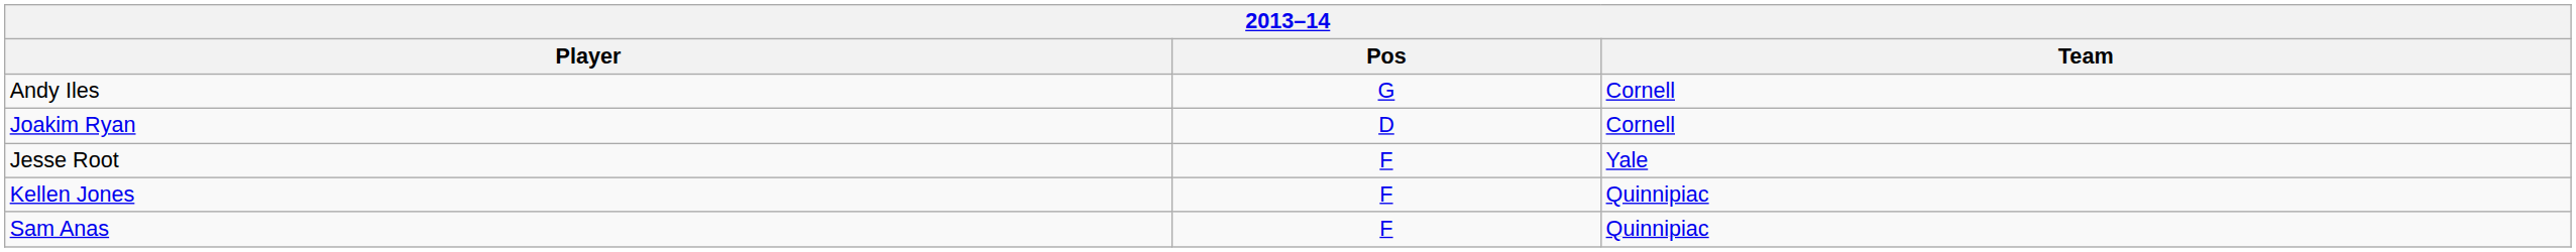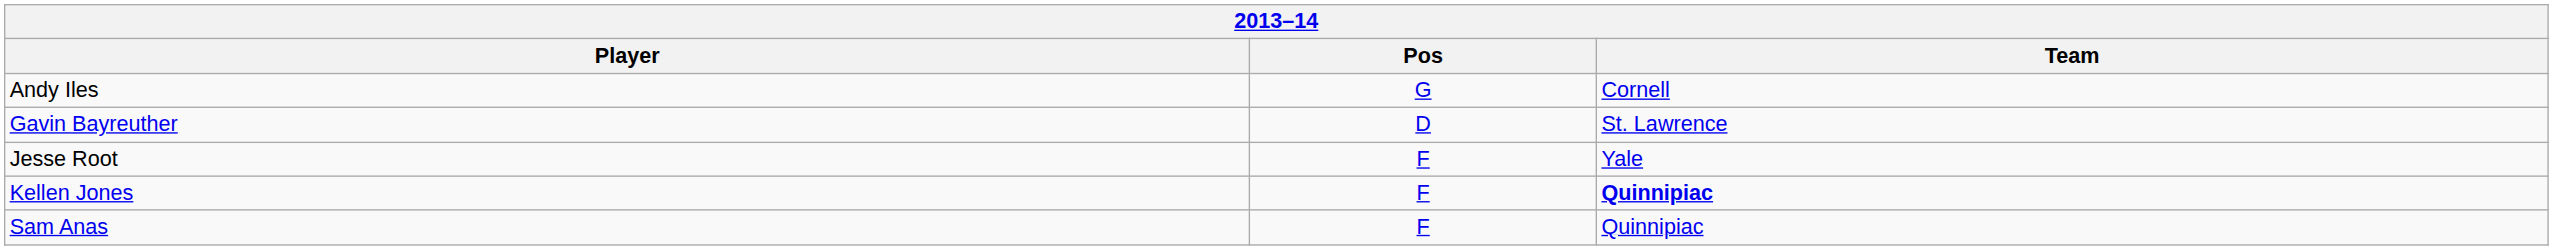 <table class="wikitable" width=95%>
 <tr>
 <th colspan=3><a href='#'>2013–14</a></th>
 </tr>
 <tr>
 <th>Player</th>
 <th>Pos</th>
 <th>Team</th>
 </tr>
 <tr>
 <td>Andy Iles</td>
 <td align=center><a href='#'>G</a></td>
 <td><a href='#'>Cornell</a></td>
 </tr>
 <tr>
-<td><a href='#'>Joakim Ryan</a></td>
+<td><a href='#'>Gavin Bayreuther</a></td>
 <td align=center><a href='#'>D</a></td>
-<td><a href='#'>Cornell</a></td>
+<td><a href='#'>St. Lawrence</a></td>
 </tr>
 <tr>
 <td>Jesse Root</td>
 <td align=center><a href='#'>F</a></td>
 <td><a href='#'>Yale</a></td>
 </tr>
 <tr>
 <td><a href='#'>Kellen Jones</a></td>
 <td align=center><a href='#'>F</a></td>
-<td><a href='#'>Quinnipiac</a></td>
+<td><strong><a href='#'>Quinnipiac</a></strong></td>
 </tr>
 <tr>
 <td><a href='#'>Sam Anas</a></td>
 <td align=center><a href='#'>F</a></td>
 <td><a href='#'>Quinnipiac</a></td>
 </tr>
 </table>
